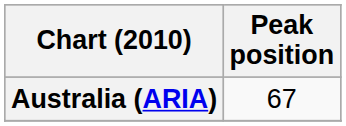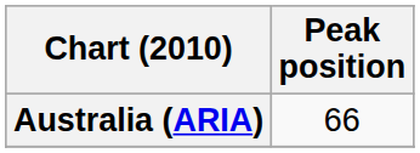 <table class="wikitable sortable plainrowheaders">
 <tr>
 <th>Chart (2010)</th>
 <th>Peak<br>position</th>
 </tr>
 <tr>
 <th scope="row">Australia (<a href='#'>ARIA</a>)</th>
-<td align="center">67</td>
+<td align="center">66</td>
 </tr>
 <tr>
 </tr>
 <tr>
 </tr>
 <tr>
 </tr>
 </table>
